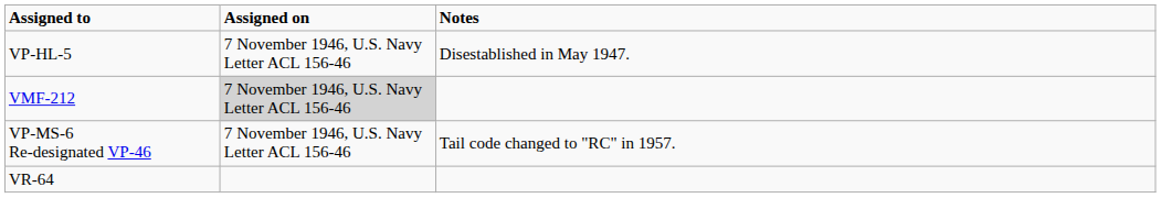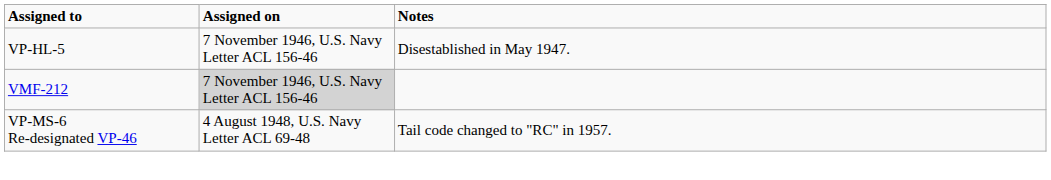 <table class="wikitable" style="width: 70%;">
 <tr>
 <td style="width: 200px;"><strong>Assigned to</strong></td>
 <td style="width: 200px;"><strong>Assigned on</strong></td>
 <td><strong>Notes</strong></td>
 </tr>
 <tr>
 <td>VP-HL-5</td>
 <td>7 November 1946, U.S. Navy Letter ACL 156-46</td>
 <td>Disestablished in May 1947.</td>
 </tr>
 <tr>
 <td><a href='#'>VMF-212</a></td>
 <td style="background: lightgrey;">7 November 1946, U.S. Navy Letter ACL 156-46</td>
 <td></td>
 </tr>
 <tr>
 <td>VP-MS-6<br>Re-designated <a href='#'>VP-46</a></td>
-<td>7 November 1946, U.S. Navy Letter ACL 156-46</td>
+<td>4 August 1948, U.S. Navy Letter ACL 69-48</td>
 <td>Tail code changed to "RC" in 1957.</td>
 </tr>
-<tr>
-<td>VR-64</td>
-<td></td>
-<td></td>
-</tr>
 </table>
